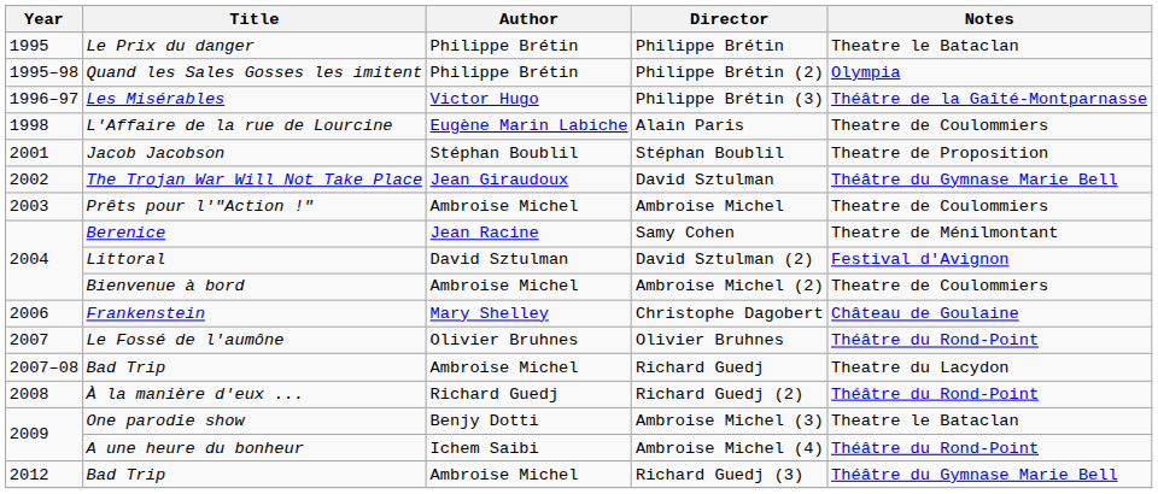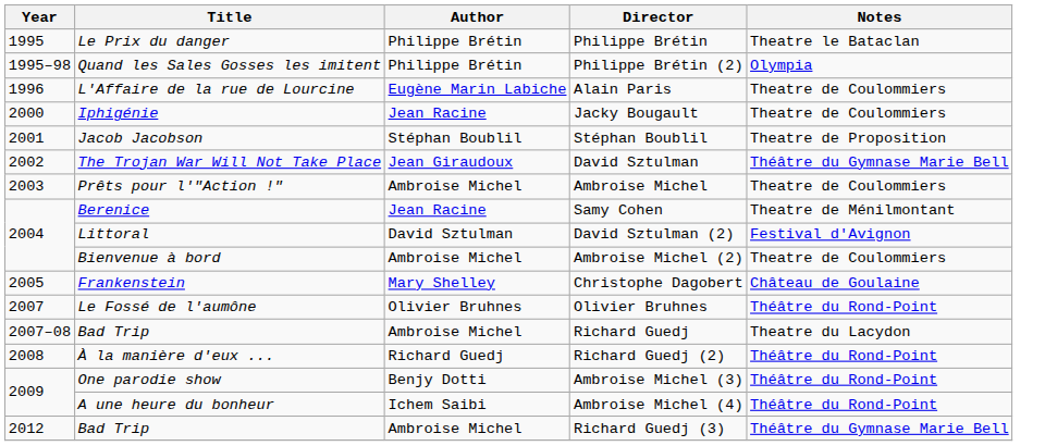 <table class="wikitable">
 <tr>
 <th>Year</th>
 <th>Title</th>
 <th>Author</th>
 <th>Director</th>
 <th>Notes</th>
 </tr>
 <tr>
 <td>1995</td>
 <td><em>Le Prix du danger</em></td>
 <td>Philippe Brétin</td>
 <td>Philippe Brétin</td>
 <td>Theatre le Bataclan</td>
 </tr>
 <tr>
 <td>1995–98</td>
 <td><em>Quand les Sales Gosses les imitent</em></td>
 <td>Philippe Brétin</td>
 <td>Philippe Brétin (2)</td>
 <td><a href='#'>Olympia</a></td>
 </tr>
 <tr>
-<td>1996–97</td>
-<td><em><a href='#'>Les Misérables</a></em></td>
-<td><a href='#'>Victor Hugo</a></td>
-<td>Philippe Brétin (3)</td>
-<td><a href='#'>Théâtre de la Gaîté-Montparnasse</a></td>
-</tr>
-<tr>
-<td>1998</td>
+<td>1996</td>
 <td><em>L'Affaire de la rue de Lourcine</em></td>
 <td><a href='#'>Eugène Marin Labiche</a></td>
 <td>Alain Paris</td>
+<td>Theatre de Coulommiers</td>
+</tr>
+<tr>
+<td>2000</td>
+<td><em><a href='#'>Iphigénie</a></em></td>
+<td><a href='#'>Jean Racine</a></td>
+<td>Jacky Bougault</td>
 <td>Theatre de Coulommiers</td>
 </tr>
 <tr>
 <td>2001</td>
 <td><em>Jacob Jacobson</em></td>
 <td>Stéphan Boublil</td>
 <td>Stéphan Boublil</td>
 <td>Theatre de Proposition</td>
 </tr>
 <tr>
 <td>2002</td>
 <td><em><a href='#'>The Trojan War Will Not Take Place</a></em></td>
 <td><a href='#'>Jean Giraudoux</a></td>
 <td>David Sztulman</td>
 <td><a href='#'>Théâtre du Gymnase Marie Bell</a></td>
 </tr>
 <tr>
 <td>2003</td>
 <td><em>Prêts pour l'"Action !"</em></td>
 <td>Ambroise Michel</td>
 <td>Ambroise Michel</td>
 <td>Theatre de Coulommiers</td>
 </tr>
 <tr>
 <td rowspan=3>2004</td>
 <td><em><a href='#'>Berenice</a></em></td>
 <td><a href='#'>Jean Racine</a></td>
 <td>Samy Cohen</td>
 <td>Theatre de Ménilmontant</td>
 </tr>
 <tr>
 <td><em>Littoral</em></td>
 <td>David Sztulman</td>
 <td>David Sztulman (2)</td>
 <td><a href='#'>Festival d'Avignon</a></td>
 </tr>
 <tr>
 <td><em>Bienvenue à bord</em></td>
 <td>Ambroise Michel</td>
 <td>Ambroise Michel (2)</td>
 <td>Theatre de Coulommiers</td>
 </tr>
 <tr>
-<td>2006</td>
+<td>2005</td>
 <td><em><a href='#'>Frankenstein</a></em></td>
 <td><a href='#'>Mary Shelley</a></td>
 <td>Christophe Dagobert</td>
 <td><a href='#'>Château de Goulaine</a></td>
 </tr>
 <tr>
 <td>2007</td>
 <td><em>Le Fossé de l'aumône</em></td>
 <td>Olivier Bruhnes</td>
 <td>Olivier Bruhnes</td>
 <td><a href='#'>Théâtre du Rond-Point</a></td>
 </tr>
 <tr>
 <td>2007–08</td>
 <td><em>Bad Trip</em></td>
 <td>Ambroise Michel</td>
 <td>Richard Guedj</td>
 <td>Theatre du Lacydon</td>
 </tr>
 <tr>
 <td>2008</td>
 <td><em>À la manière d'eux ...</em></td>
 <td>Richard Guedj</td>
 <td>Richard Guedj (2)</td>
 <td><a href='#'>Théâtre du Rond-Point</a></td>
 </tr>
 <tr>
 <td rowspan=2>2009</td>
 <td><em>One parodie show</em></td>
 <td>Benjy Dotti</td>
 <td>Ambroise Michel (3)</td>
-<td>Theatre le Bataclan</td>
+<td><a href='#'>Théâtre du Rond-Point</a></td>
 </tr>
 <tr>
 <td><em>A une heure du bonheur</em></td>
 <td>Ichem Saibi</td>
 <td>Ambroise Michel (4)</td>
 <td><a href='#'>Théâtre du Rond-Point</a></td>
 </tr>
 <tr>
 <td>2012</td>
 <td><em>Bad Trip</em></td>
 <td>Ambroise Michel</td>
 <td>Richard Guedj (3)</td>
 <td><a href='#'>Théâtre du Gymnase Marie Bell</a></td>
 </tr>
 <tr>
 </tr>
 </table>
